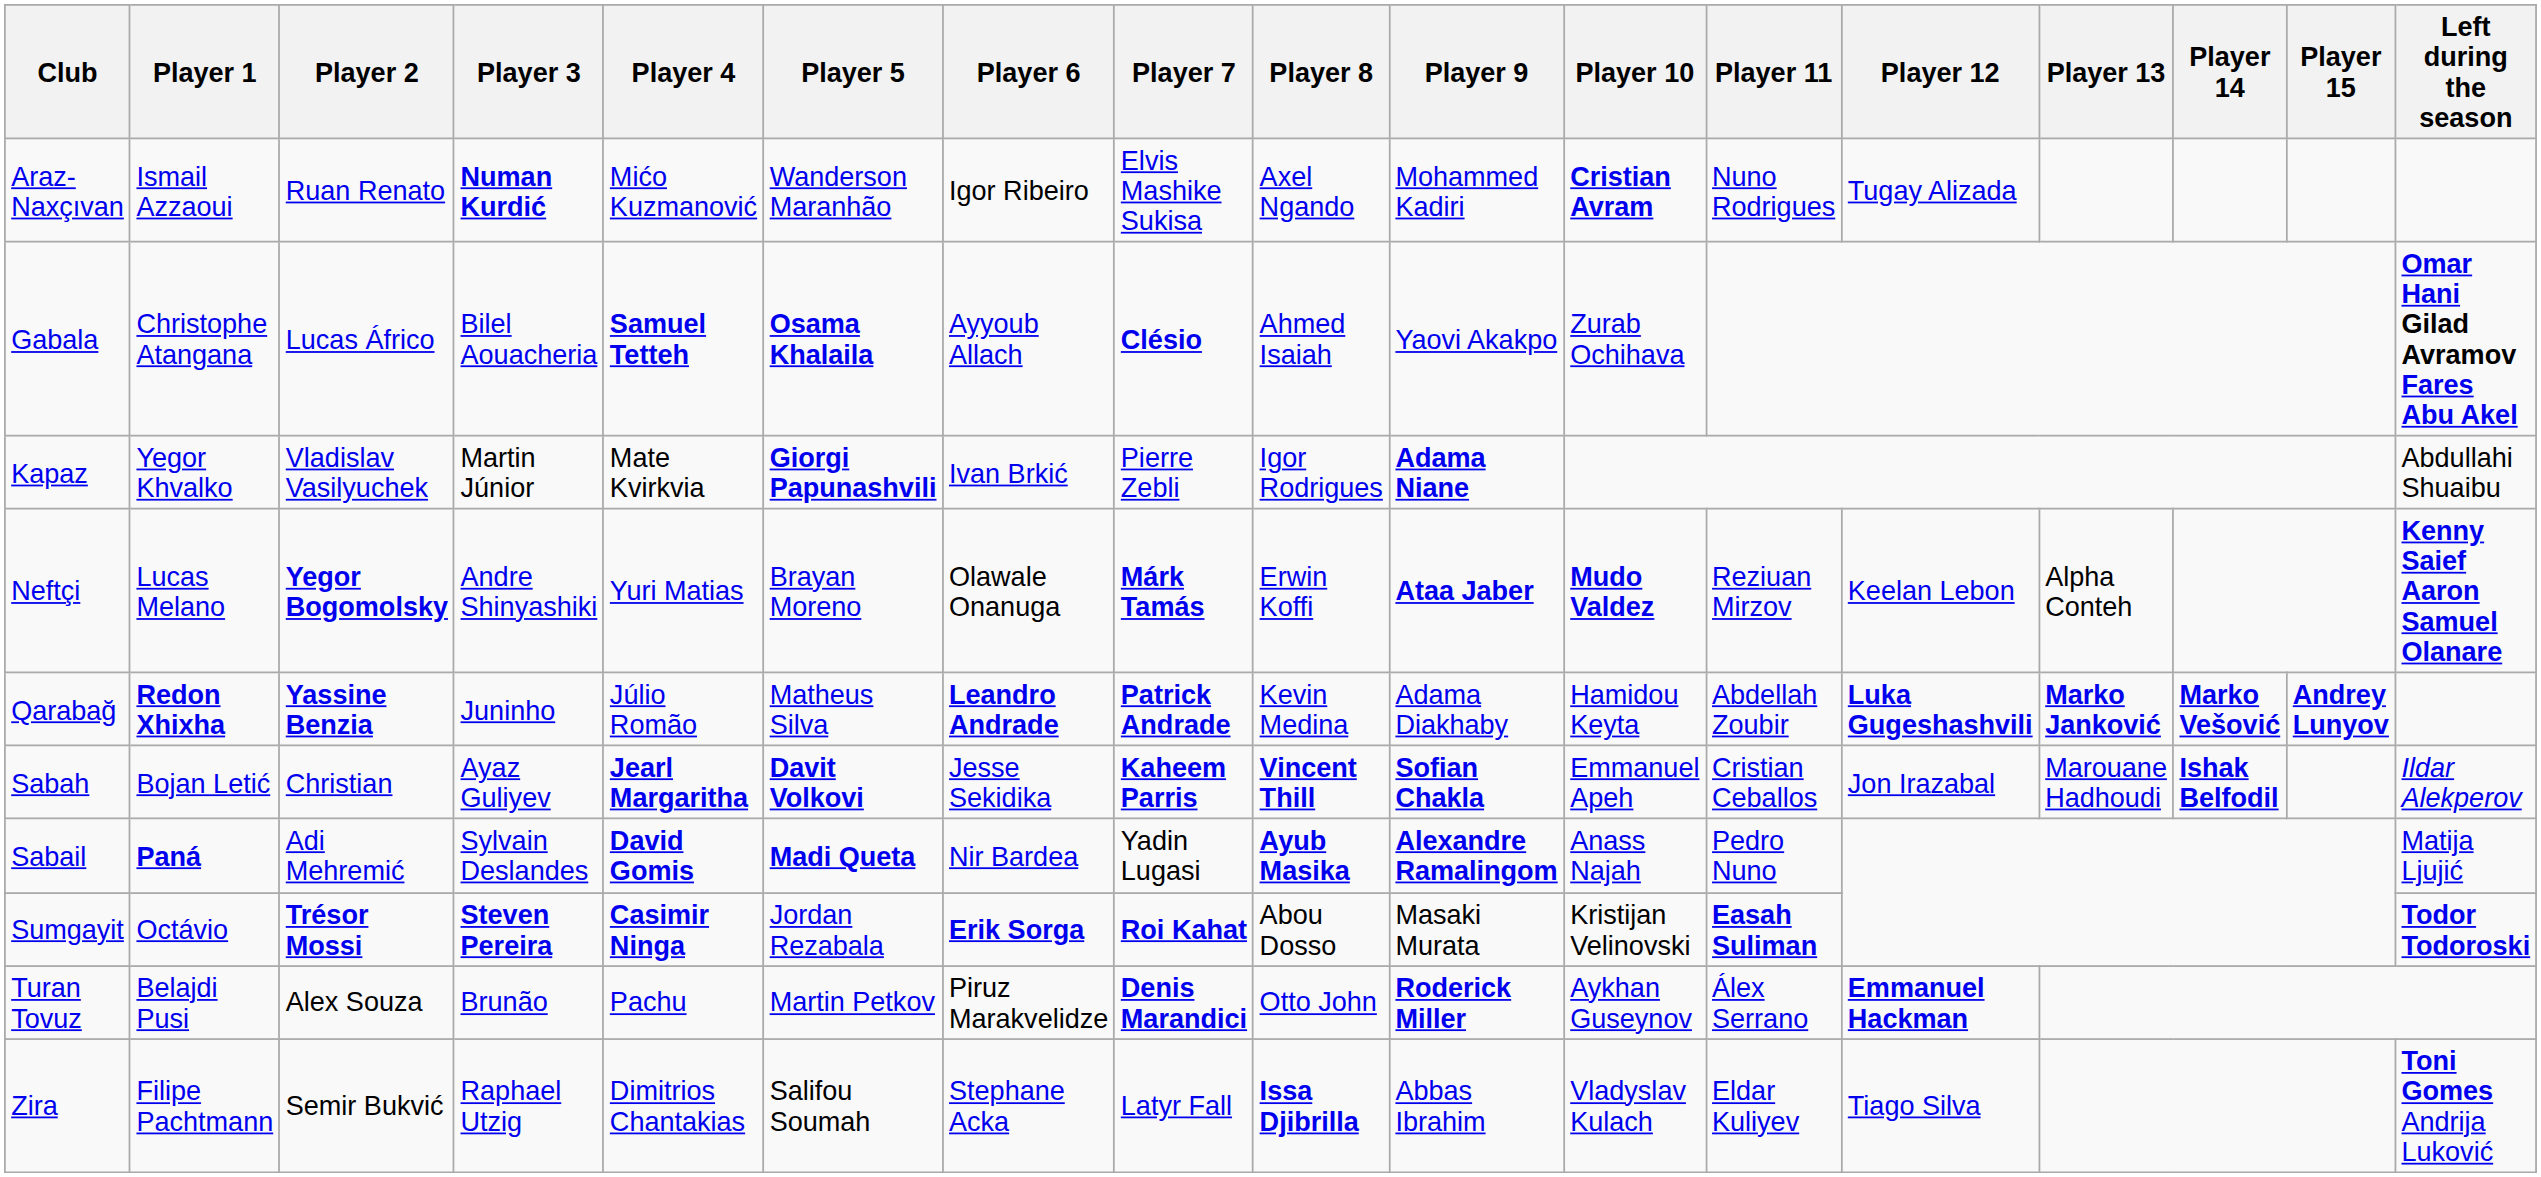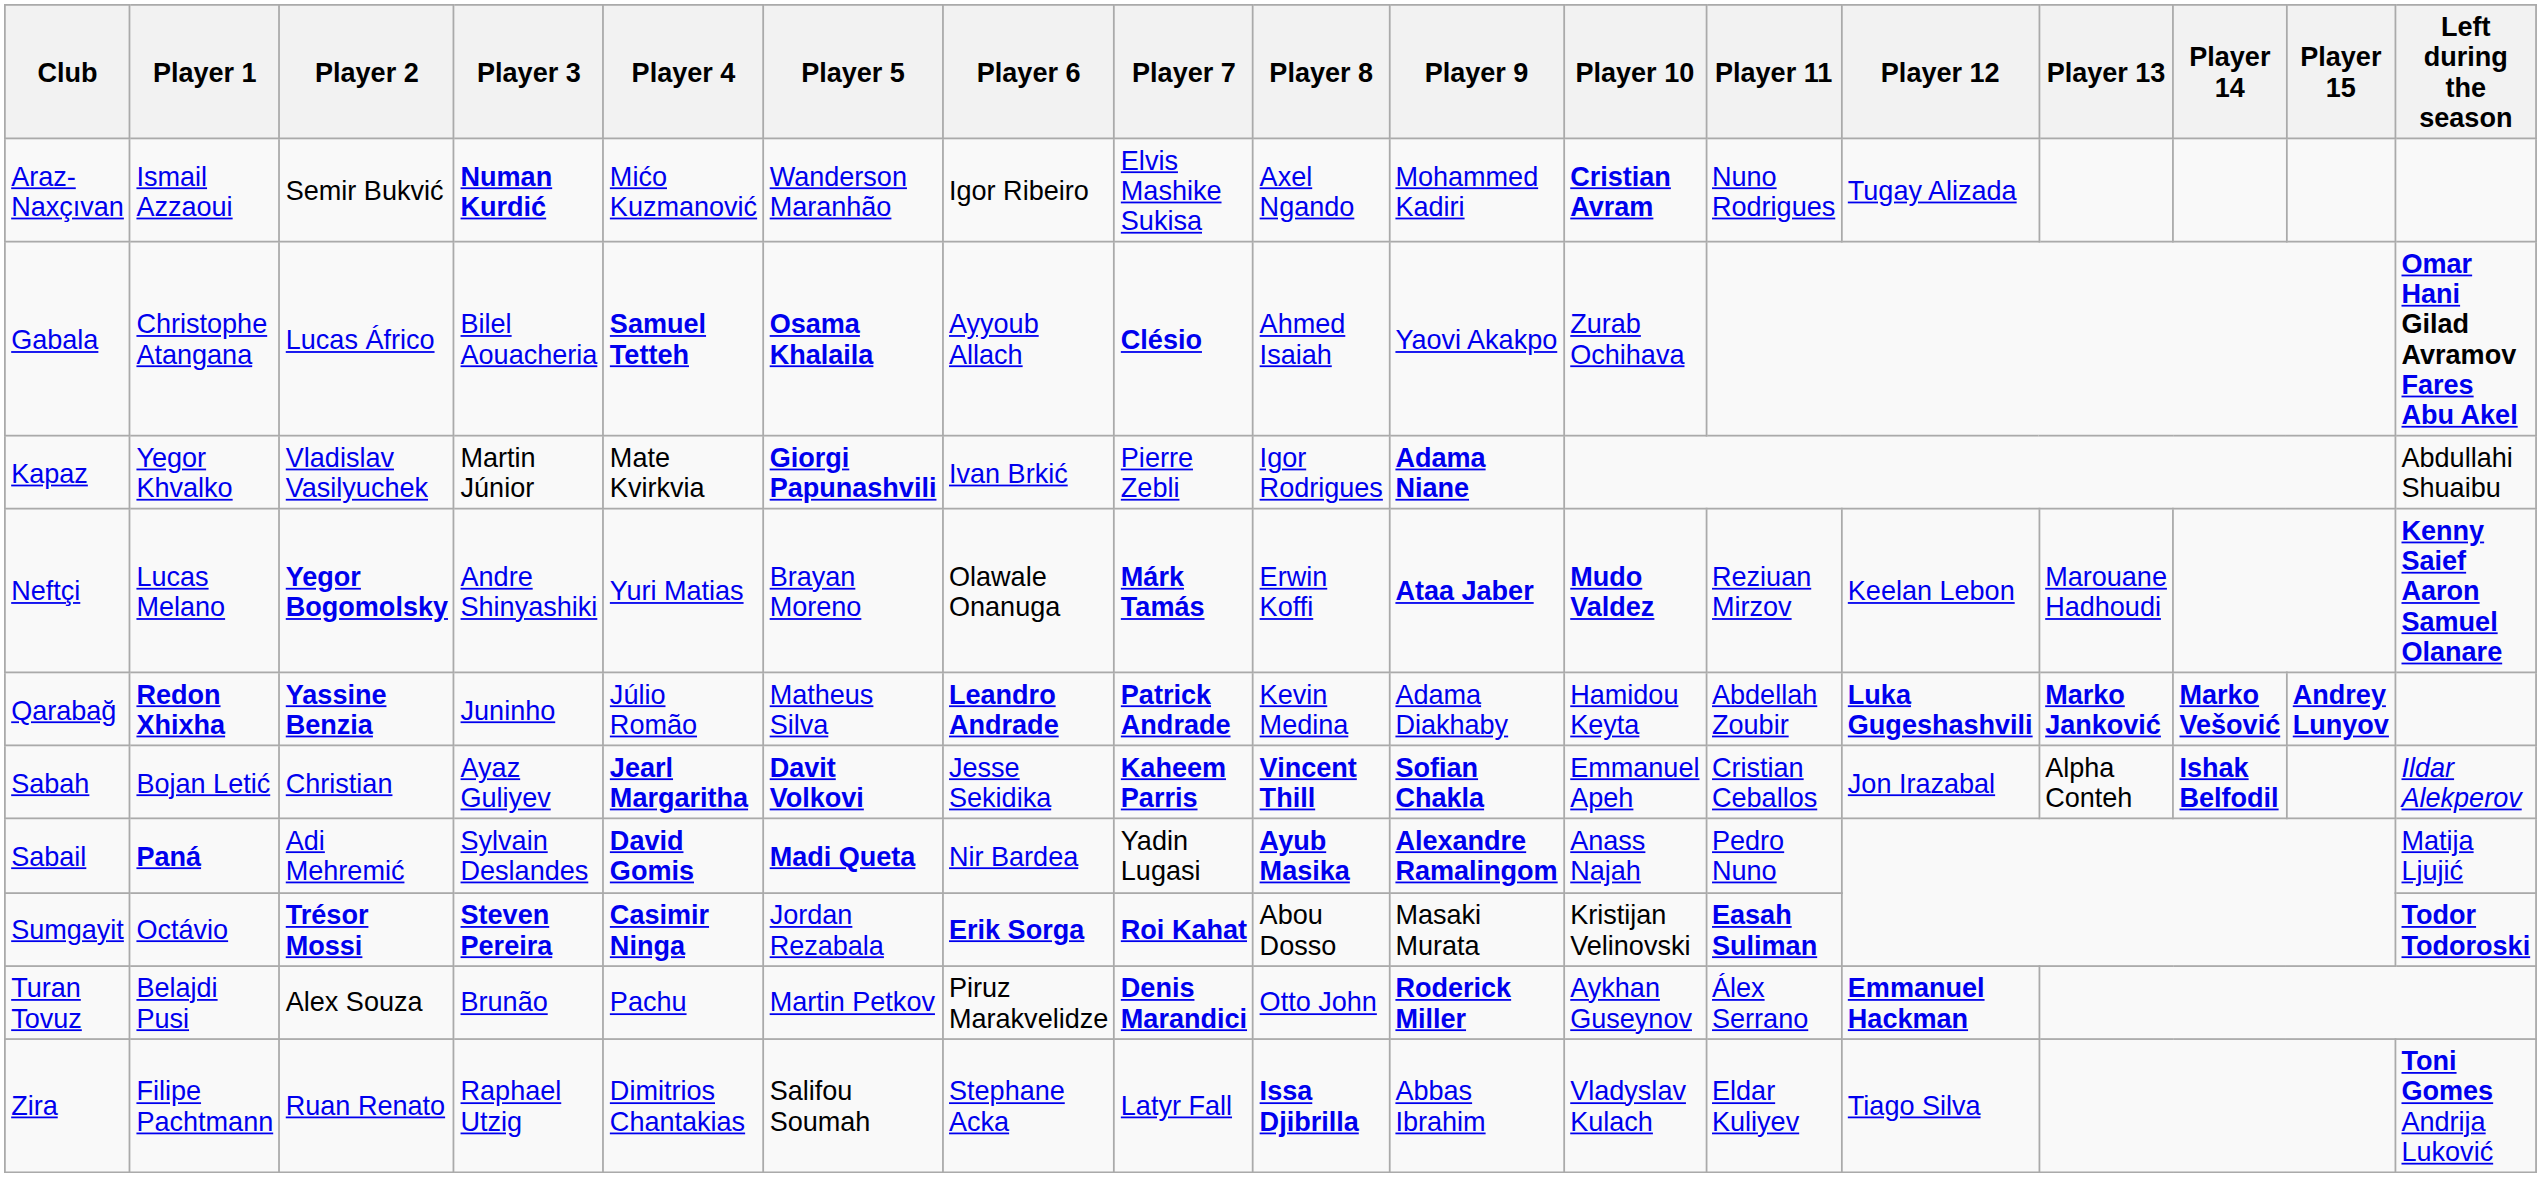 <table class="wikitable" style="font-size:95%;">
 <tr>
 <th>Club</th>
 <th>Player 1</th>
 <th>Player 2</th>
 <th>Player 3</th>
 <th>Player 4</th>
 <th>Player 5</th>
 <th>Player 6</th>
 <th>Player 7</th>
 <th>Player 8</th>
 <th>Player 9</th>
 <th>Player 10</th>
 <th>Player 11</th>
 <th>Player 12</th>
 <th>Player 13</th>
 <th>Player 14</th>
 <th>Player 15</th>
 <th>Left during the season</th>
 </tr>
 <tr>
 <td><a href='#'>Araz-Naxçıvan</a></td>
 <td> <a href='#'>Ismail Azzaoui</a></td>
-<td> <a href='#'>Ruan Renato</a></td>
+<td> Semir Bukvić</td>
 <td> <strong><a href='#'>Numan Kurdić</a></strong></td>
 <td> <a href='#'>Mićo Kuzmanović</a></td>
 <td> <a href='#'>Wanderson Maranhão</a></td>
 <td> Igor Ribeiro</td>
 <td> <a href='#'>Elvis Mashike Sukisa</a></td>
 <td> <a href='#'>Axel Ngando</a></td>
 <td> <a href='#'>Mohammed Kadiri</a></td>
 <td> <strong><a href='#'>Cristian Avram</a></strong></td>
 <td> <a href='#'>Nuno Rodrigues</a></td>
 <td> <a href='#'>Tugay Alizada</a></td>
 <td></td>
 <td></td>
 <td></td>
 <td></td>
 </tr>
 <tr>
 <td><a href='#'>Gabala</a></td>
 <td> <a href='#'>Christophe Atangana</a></td>
 <td> <a href='#'>Lucas Áfrico</a></td>
 <td> <a href='#'>Bilel Aouacheria</a></td>
 <td> <strong><a href='#'>Samuel Tetteh</a></strong></td>
 <td> <strong><a href='#'>Osama Khalaila</a></strong></td>
 <td> <a href='#'>Ayyoub Allach</a></td>
 <td> <strong><a href='#'>Clésio</a></strong></td>
 <td> <a href='#'>Ahmed Isaiah</a></td>
 <td> <a href='#'>Yaovi Akakpo</a></td>
 <td> <a href='#'>Zurab Ochihava</a></td>
 <td colspan="5"></td>
 <td> <strong><a href='#'>Omar Hani</a></strong> <br>  <strong>Gilad Avramov</strong> <br>   <strong><a href='#'>Fares Abu Akel</a></strong></td>
 </tr>
 <tr>
 <td><a href='#'>Kapaz</a></td>
 <td> <a href='#'>Yegor Khvalko</a></td>
 <td> <a href='#'>Vladislav Vasilyuchek</a></td>
 <td> Martin Júnior</td>
 <td> Mate Kvirkvia</td>
 <td> <strong><a href='#'>Giorgi Papunashvili</a></strong></td>
 <td> <a href='#'>Ivan Brkić</a></td>
 <td> <a href='#'>Pierre Zebli</a></td>
 <td> <a href='#'>Igor Rodrigues</a></td>
 <td> <strong><a href='#'>Adama Niane</a></strong></td>
 <td colspan="6"></td>
 <td> Abdullahi Shuaibu</td>
 </tr>
 <tr>
 <td><a href='#'>Neftçi</a></td>
 <td> <a href='#'>Lucas Melano</a></td>
 <td> <strong><a href='#'>Yegor Bogomolsky</a></strong></td>
 <td> <a href='#'>Andre Shinyashiki</a></td>
 <td> <a href='#'>Yuri Matias</a></td>
 <td> <a href='#'>Brayan Moreno</a></td>
 <td> Olawale Onanuga</td>
 <td> <strong><a href='#'>Márk Tamás</a></strong></td>
 <td> <a href='#'>Erwin Koffi</a></td>
 <td> <strong><a href='#'>Ataa Jaber</a></strong></td>
 <td> <strong><a href='#'>Mudo Valdez</a></strong></td>
 <td> <a href='#'>Reziuan Mirzov</a></td>
 <td> <a href='#'>Keelan Lebon</a></td>
-<td> Alpha Conteh</td>
+<td> <a href='#'>Marouane Hadhoudi</a></td>
 <td colspan="2"></td>
 <td> <strong><a href='#'>Kenny Saief</a></strong> <br>  <strong><a href='#'>Aaron Samuel Olanare</a></strong></td>
 </tr>
 <tr>
 <td><a href='#'>Qarabağ</a></td>
 <td> <strong><a href='#'>Redon Xhixha</a></strong></td>
 <td> <strong><a href='#'>Yassine Benzia</a></strong></td>
 <td> <a href='#'>Juninho</a></td>
 <td> <a href='#'>Júlio Romão</a></td>
 <td> <a href='#'>Matheus Silva</a></td>
 <td> <strong><a href='#'>Leandro Andrade</a></strong></td>
 <td> <strong><a href='#'>Patrick Andrade</a></strong></td>
 <td> <a href='#'>Kevin Medina</a></td>
 <td> <a href='#'>Adama Diakhaby</a></td>
 <td> <a href='#'>Hamidou Keyta</a></td>
 <td> <a href='#'>Abdellah Zoubir</a></td>
 <td> <strong><a href='#'>Luka Gugeshashvili</a></strong></td>
 <td> <strong><a href='#'>Marko Janković</a></strong></td>
 <td> <strong><a href='#'>Marko Vešović</a></strong></td>
 <td> <strong><a href='#'>Andrey Lunyov</a></strong></td>
 <td></td>
 </tr>
 <tr>
 <td><a href='#'>Sabah</a></td>
 <td> <a href='#'>Bojan Letić</a></td>
 <td> <a href='#'>Christian</a></td>
 <td> <a href='#'>Ayaz Guliyev</a></td>
 <td> <strong><a href='#'>Jearl Margaritha</a></strong></td>
 <td> <strong><a href='#'>Davit Volkovi</a></strong></td>
 <td> <a href='#'>Jesse Sekidika</a></td>
 <td> <strong><a href='#'>Kaheem Parris</a></strong></td>
 <td> <strong><a href='#'>Vincent Thill</a></strong></td>
 <td> <strong><a href='#'>Sofian Chakla</a></strong></td>
 <td> <a href='#'>Emmanuel Apeh</a></td>
 <td> <a href='#'>Cristian Ceballos</a></td>
 <td> <a href='#'>Jon Irazabal</a></td>
-<td> <a href='#'>Marouane Hadhoudi</a></td>
+<td> Alpha Conteh</td>
 <td> <strong><a href='#'>Ishak Belfodil</a></strong></td>
 <td></td>
 <td> <em><a href='#'>Ildar Alekperov</a></em></td>
 </tr>
 <tr>
 <td><a href='#'>Sabail</a></td>
 <td> <strong><a href='#'>Paná</a></strong></td>
 <td> <a href='#'>Adi Mehremić</a></td>
 <td> <a href='#'>Sylvain Deslandes</a></td>
 <td> <strong><a href='#'>David Gomis</a></strong></td>
 <td> <strong><a href='#'>Madi Queta</a></strong></td>
 <td> <a href='#'>Nir Bardea</a></td>
 <td> Yadin Lugasi</td>
 <td> <strong><a href='#'>Ayub Masika</a></strong></td>
 <td> <strong><a href='#'>Alexandre Ramalingom</a></strong></td>
 <td> <a href='#'>Anass Najah</a></td>
 <td> <a href='#'>Pedro Nuno</a></td>
 <td colspan="4" rowspan="2"></td>
 <td> <a href='#'>Matija Ljujić</a></td>
 </tr>
 <tr>
 <td><a href='#'>Sumgayit</a></td>
 <td> <a href='#'>Octávio</a></td>
 <td> <strong><a href='#'>Trésor Mossi</a></strong></td>
 <td> <strong><a href='#'>Steven Pereira</a></strong></td>
 <td> <strong><a href='#'>Casimir Ninga</a></strong></td>
 <td> <a href='#'>Jordan Rezabala</a></td>
 <td> <strong><a href='#'>Erik Sorga</a></strong></td>
 <td> <strong><a href='#'>Roi Kahat</a></strong></td>
 <td> Abou Dosso</td>
 <td> Masaki Murata</td>
 <td> Kristijan Velinovski</td>
 <td> <strong><a href='#'>Easah Suliman</a></strong></td>
 <td> <strong><a href='#'>Todor Todoroski</a></strong></td>
 </tr>
 <tr>
 <td><a href='#'>Turan Tovuz</a></td>
 <td> <a href='#'>Belajdi Pusi</a></td>
 <td> Alex Souza</td>
 <td> <a href='#'>Brunão</a></td>
 <td> <a href='#'>Pachu</a></td>
 <td> <a href='#'>Martin Petkov</a></td>
 <td> Piruz Marakvelidze</td>
 <td> <strong><a href='#'>Denis Marandici</a></strong></td>
 <td> <a href='#'>Otto John</a></td>
 <td> <strong><a href='#'>Roderick Miller</a></strong></td>
 <td> <a href='#'>Aykhan Guseynov</a></td>
 <td> <a href='#'>Álex Serrano</a></td>
 <td> <strong><a href='#'>Emmanuel Hackman</a></strong></td>
 <td colspan="4"></td>
 </tr>
 <tr>
 <td><a href='#'>Zira</a></td>
 <td> <a href='#'>Filipe Pachtmann</a></td>
-<td> Semir Bukvić</td>
+<td> <a href='#'>Ruan Renato</a></td>
 <td> <a href='#'>Raphael Utzig</a></td>
 <td> <a href='#'>Dimitrios Chantakias</a></td>
 <td> Salifou Soumah</td>
 <td> <a href='#'>Stephane Acka</a></td>
 <td> <a href='#'>Latyr Fall</a></td>
 <td> <strong><a href='#'>Issa Djibrilla</a></strong></td>
 <td> <a href='#'>Abbas Ibrahim</a></td>
 <td> <a href='#'>Vladyslav Kulach</a></td>
 <td> <a href='#'>Eldar Kuliyev</a></td>
 <td> <a href='#'>Tiago Silva</a></td>
 <td colspan="3"></td>
 <td> <strong><a href='#'>Toni Gomes</a></strong> <br>  <a href='#'>Andrija Luković</a></td>
 </tr>
 <tr>
 </tr>
 </table>
